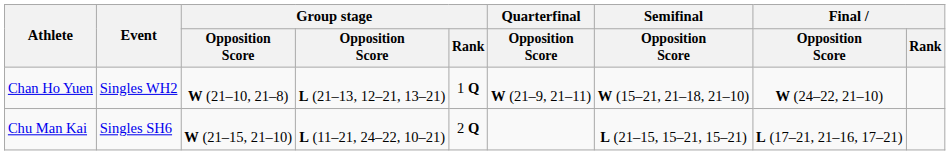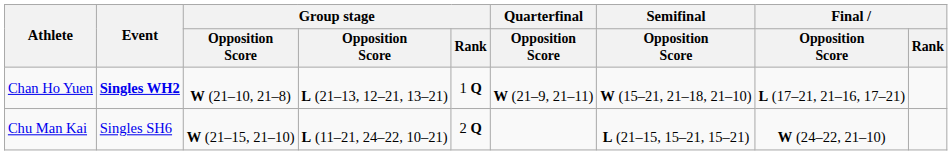 <table class="wikitable" style="font-size:90%; text-align:center">
 <tr>
 <th rowspan="2">Athlete</th>
 <th rowspan="2">Event</th>
 <th colspan="3">Group stage</th>
 <th>Quarterfinal</th>
 <th>Semifinal</th>
 <th colspan="2">Final / </th>
 </tr>
 <tr style="font-size:95%">
 <th>Opposition<br>Score</th>
 <th>Opposition<br>Score</th>
 <th>Rank</th>
 <th>Opposition<br>Score</th>
 <th>Opposition<br>Score</th>
 <th>Opposition<br>Score</th>
 <th>Rank</th>
 </tr>
 <tr>
 <td align="left"><a href='#'>Chan Ho Yuen</a></td>
-<td align="left"><a href='#'>Singles WH2</a></td>
+<td align="left"><strong><a href='#'>Singles WH2</a></strong></td>
 <td><br><strong>W</strong> (21–10, 21–8)</td>
 <td><br><strong>L</strong> (21–13, 12–21, 13–21)</td>
 <td>1 <strong>Q</strong></td>
 <td><br><strong>W</strong> (21–9, 21–11)</td>
 <td><br><strong>W</strong> (15–21, 21–18, 21–10)</td>
-<td><br><strong>W</strong> (24–22, 21–10)</td>
+<td><br><strong>L</strong> (17–21, 21–16, 17–21)</td>
 <td></td>
 </tr>
 <tr>
 <td align="left"><a href='#'>Chu Man Kai</a></td>
 <td align="left"><a href='#'>Singles SH6</a></td>
 <td><br><strong>W</strong> (21–15, 21–10)</td>
 <td><br><strong>L</strong> (11–21, 24–22, 10–21)</td>
 <td>2 <strong>Q</strong></td>
 <td></td>
 <td><br><strong>L</strong> (21–15, 15–21, 15–21)</td>
-<td><br><strong>L</strong> (17–21, 21–16, 17–21)</td>
+<td><br><strong>W</strong> (24–22, 21–10)</td>
 <td></td>
 </tr>
 </table>
